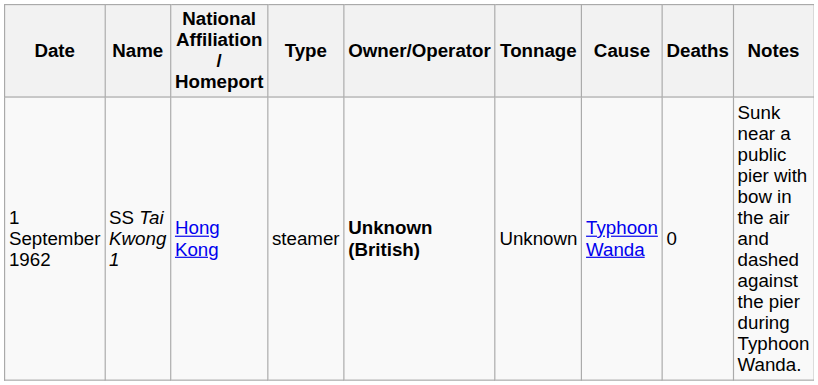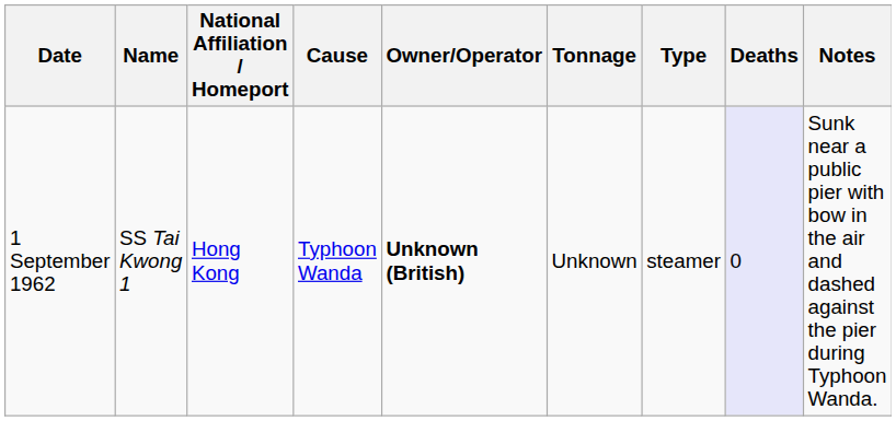 <table class="wikitable sortable" align="center">
 <tr>
 <th data-sort-type=date>Date<br></th>
 <th>Name</th>
 <th>National Affiliation / Homeport</th>
-<th>Type</th>
+<th>Cause</th>
 <th>Owner/Operator</th>
 <th data-sort-type="number">Tonnage</th>
-<th>Cause</th>
+<th>Type</th>
 <th data-sort-type="number">Deaths</th>
 <th>Notes</th>
 </tr>
 <tr>
 <td>1 September 1962</td>
 <td>SS <em>Tai Kwong 1</em></td>
 <td> <a href='#'>Hong Kong</a></td>
-<td>steamer</td>
+<td><a href='#'>Typhoon Wanda</a></td>
 <td><strong>Unknown (British)</strong></td>
 <td>Unknown</td>
-<td><a href='#'>Typhoon Wanda</a></td>
-<td>0</td>
+<td>steamer</td>
+<td style="background: lavender;">0</td>
 <td>Sunk near a public pier with bow in the air and dashed against the pier during Typhoon Wanda.</td>
 </tr>
 </table>
